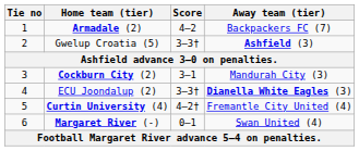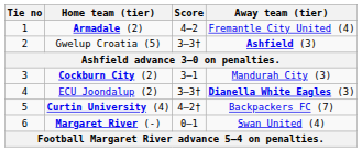 <table class="wikitable" style="text-align:center">
 <tr>
 <th>Tie no</th>
 <th>Home team (tier)</th>
 <th>Score</th>
 <th>Away team (tier)</th>
 </tr>
 <tr>
 <td>1</td>
 <td><strong><a href='#'>Armadale</a></strong> (2)</td>
 <td>4–2</td>
-<td><a href='#'>Backpackers FC</a> (7)</td>
+<td><a href='#'>Fremantle City United</a> (4)</td>
 </tr>
 <tr>
 <td>2</td>
 <td>Gwelup Croatia (5)</td>
 <td>3–3†</td>
 <td><strong><a href='#'>Ashfield</a></strong> (3)</td>
 </tr>
 <tr>
 <th colspan=7>Ashfield advance 3–0 on penalties.</th>
 </tr>
 <tr>
 <td>3</td>
 <td><strong><a href='#'>Cockburn City</a></strong> (2)</td>
 <td>3–1</td>
 <td><a href='#'>Mandurah City</a> (3)</td>
 </tr>
 <tr>
 <td>4</td>
 <td><a href='#'>ECU Joondalup</a> (2)</td>
 <td>3–3†</td>
 <td><strong><a href='#'>Dianella White Eagles</a></strong> (3)</td>
 </tr>
 <tr>
 <td>5</td>
 <td><strong><a href='#'>Curtin University</a></strong> (4)</td>
 <td>4–2†</td>
-<td><a href='#'>Fremantle City United</a> (4)</td>
+<td><a href='#'>Backpackers FC</a> (7)</td>
 </tr>
 <tr>
 <td>6</td>
 <td><strong><a href='#'>Margaret River</a></strong> (-)</td>
 <td>0–1</td>
 <td><a href='#'>Swan United</a> (4)</td>
 </tr>
 <tr>
 <th colspan=7>Football Margaret River advance 5–4 on penalties.</th>
 </tr>
 </table>
